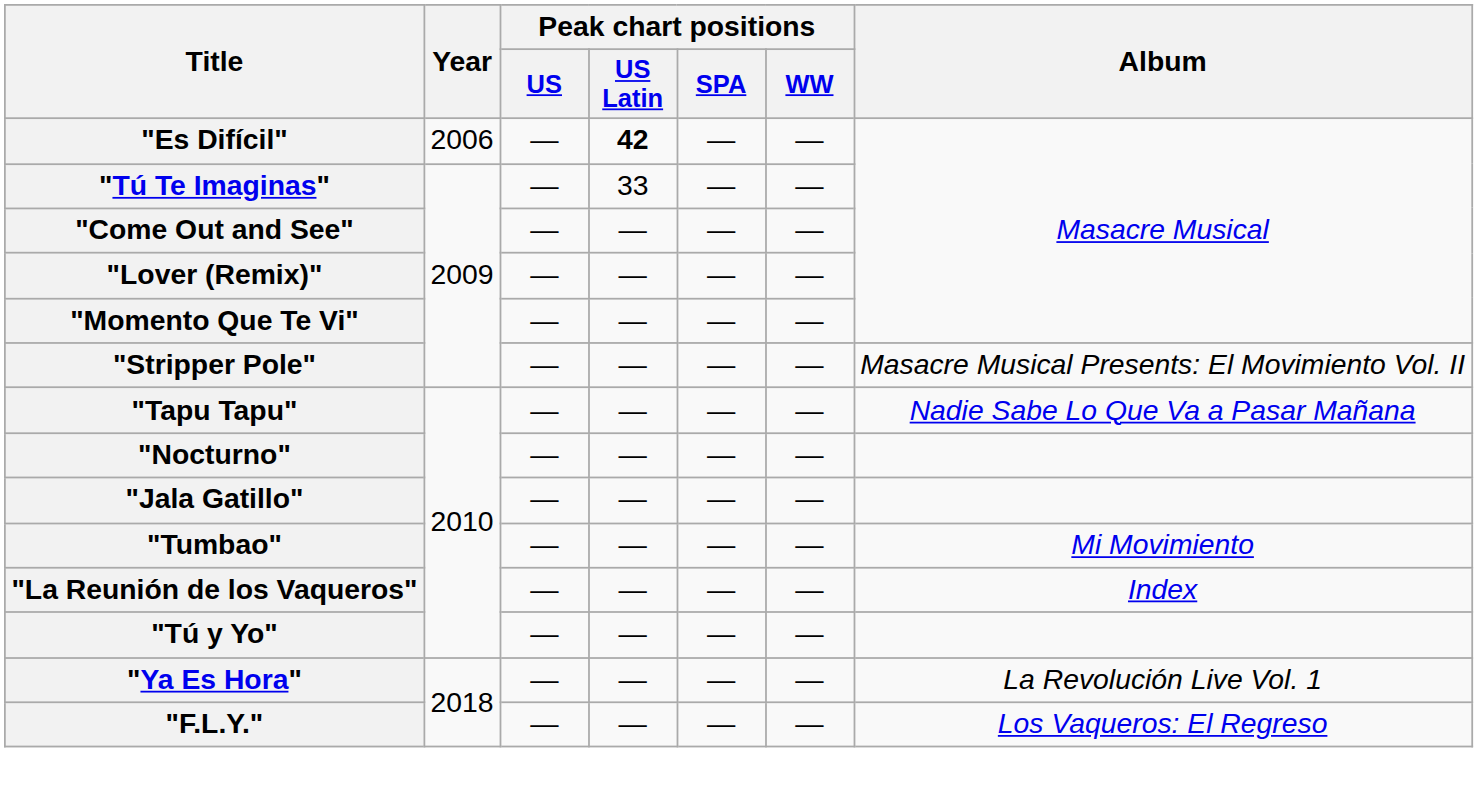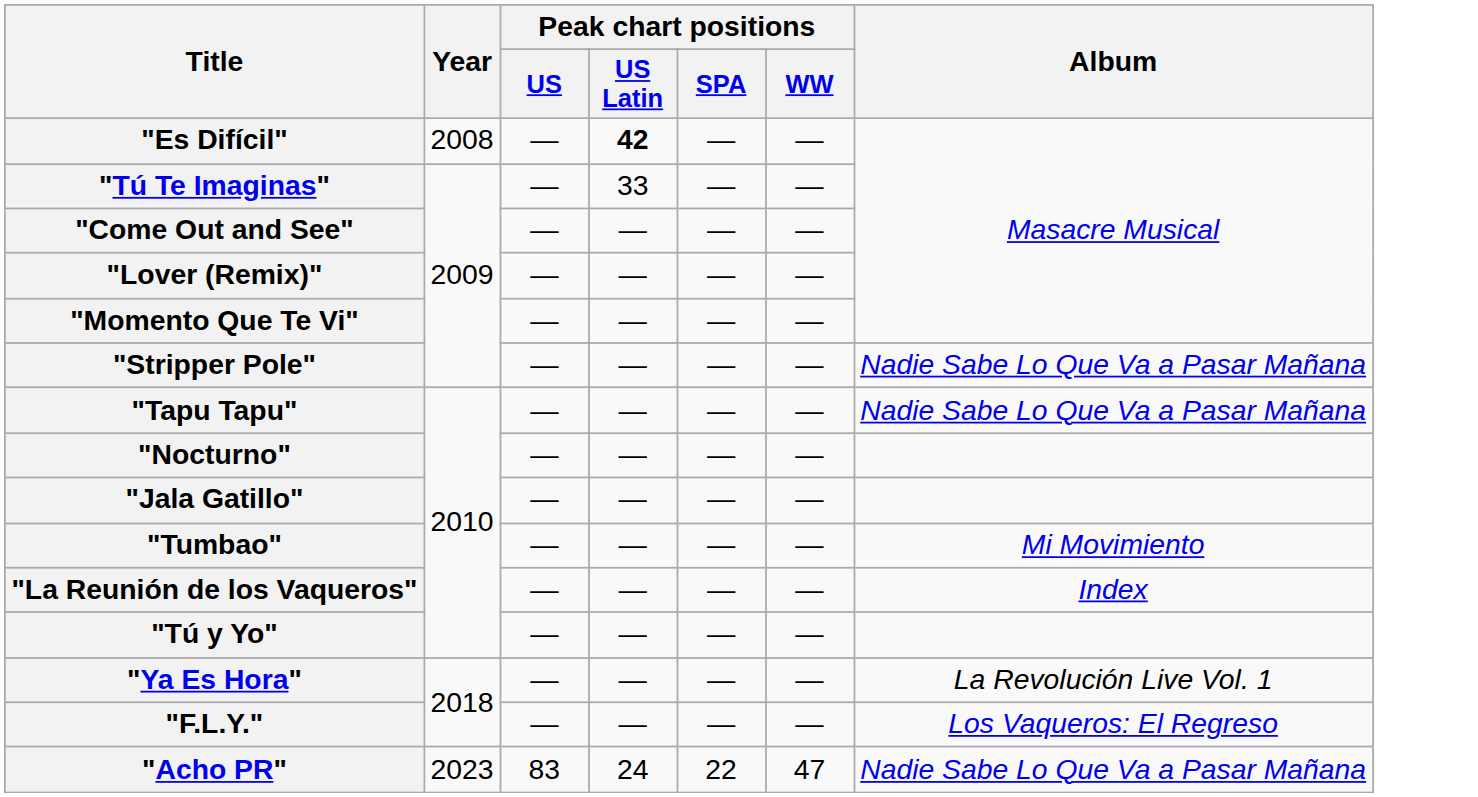 <table class="wikitable plainrowheaders" style="text-align:center;">
 <tr>
 <th scope="col" rowspan="2">Title</th>
 <th scope="col" rowspan="2">Year</th>
 <th scope="col" colspan="4">Peak chart positions</th>
 <th scope="col" rowspan="2">Album</th>
 </tr>
 <tr>
 <th scope="col" style="width:3em;font-size:90%;"><a href='#'>US</a><br></th>
 <th scope="col" style="width:3em;font-size:90%;"><a href='#'>US<br>Latin</a><br></th>
 <th scope="col" style="width:3em;font-size:90%;"><a href='#'>SPA</a><br></th>
 <th scope="col" style="width:3em;font-size:90%;"><a href='#'>WW</a><br></th>
 </tr>
 <tr>
 <th scope="row">"Es Difícil"</th>
-<td>2006</td>
+<td>2008</td>
 <td>—</td>
 <td><strong>42</strong></td>
 <td>—</td>
 <td>—</td>
 <td rowspan="5"><em><a href='#'>Masacre Musical</a></em></td>
 </tr>
 <tr>
 <th scope="row">"<a href='#'>Tú Te Imaginas</a>"</th>
 <td rowspan="5">2009</td>
 <td>—</td>
 <td>33</td>
 <td>—</td>
 <td>—</td>
 </tr>
 <tr>
 <th scope="row">"Come Out and See"<br></th>
 <td>—</td>
 <td>—</td>
 <td>—</td>
 <td>—</td>
 </tr>
 <tr>
 <th scope="row">"Lover (Remix)"<br></th>
 <td>—</td>
 <td>—</td>
 <td>—</td>
 <td>—</td>
 </tr>
 <tr>
 <th scope="row">"Momento Que Te Vi"</th>
 <td>—</td>
 <td>—</td>
 <td>—</td>
 <td>—</td>
 </tr>
 <tr>
 <th scope="row">"Stripper Pole"<br></th>
 <td>—</td>
 <td>—</td>
 <td>—</td>
 <td>—</td>
-<td><em>Masacre Musical Presents: El Movimiento Vol. II</em></td>
+<td><em><a href='#'>Nadie Sabe Lo Que Va a Pasar Mañana</a></em></td>
 </tr>
 <tr>
 <th scope="row">"Tapu Tapu"<br></th>
 <td rowspan="6">2010</td>
 <td>—</td>
 <td>—</td>
 <td>—</td>
 <td>—</td>
 <td><em><a href='#'>Nadie Sabe Lo Que Va a Pasar Mañana</a></em></td>
 </tr>
 <tr>
 <th scope="row">"Nocturno"</th>
 <td>—</td>
 <td>—</td>
 <td>—</td>
 <td>—</td>
 <td></td>
 </tr>
 <tr>
 <th scope="row">"Jala Gatillo"</th>
 <td>—</td>
 <td>—</td>
 <td>—</td>
 <td>—</td>
 <td></td>
 </tr>
 <tr>
 <th scope="row">"Tumbao"<br></th>
 <td>—</td>
 <td>—</td>
 <td>—</td>
 <td>—</td>
 <td><em><a href='#'>Mi Movimiento</a></em></td>
 </tr>
 <tr>
 <th scope="row">"La Reunión de los Vaqueros"<br></th>
 <td>—</td>
 <td>—</td>
 <td>—</td>
 <td>—</td>
 <td><a href='#'><em>Index</em></a></td>
 </tr>
 <tr>
 <th scope="row">"Tú y Yo"</th>
 <td>—</td>
 <td>—</td>
 <td>—</td>
 <td>—</td>
 <td></td>
 </tr>
 <tr>
 <th scope="row">"<a href='#'>Ya Es Hora</a>"<br></th>
 <td rowspan="2">2018</td>
 <td>—</td>
 <td>—</td>
 <td>—</td>
 <td>—</td>
 <td><em>La Revolución Live Vol. 1 </em></td>
 </tr>
 <tr>
 <th scope="row">"F.L.Y."<br></th>
 <td>—</td>
 <td>—</td>
 <td>—</td>
 <td>—</td>
 <td><em><a href='#'>Los Vaqueros: El Regreso</a></em></td>
 </tr>
+<tr>
+<th scope="row">"<a href='#'>Acho PR</a>"<br></th>
+<td>2023</td>
+<td>83</td>
+<td>24</td>
+<td>22</td>
+<td>47</td>
+<td><em><a href='#'>Nadie Sabe Lo Que Va a Pasar Mañana</a></em></td>
+</tr>
 </table>
